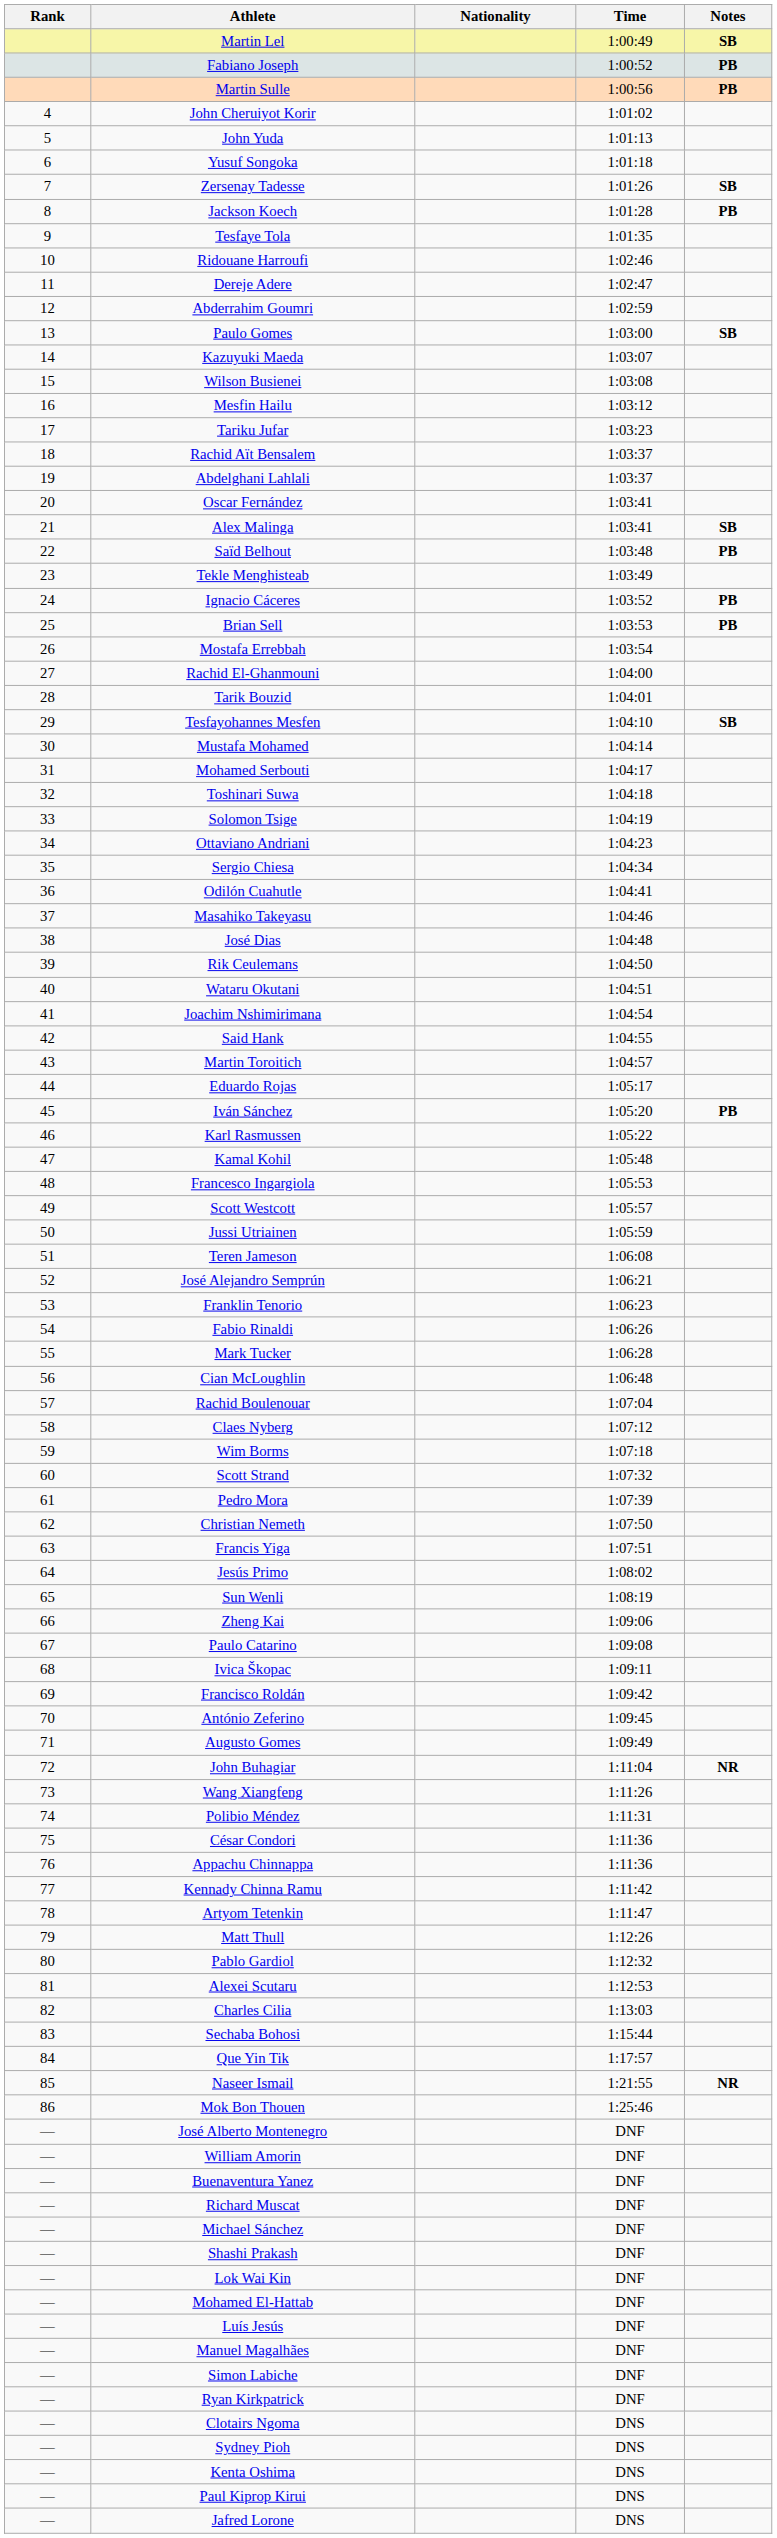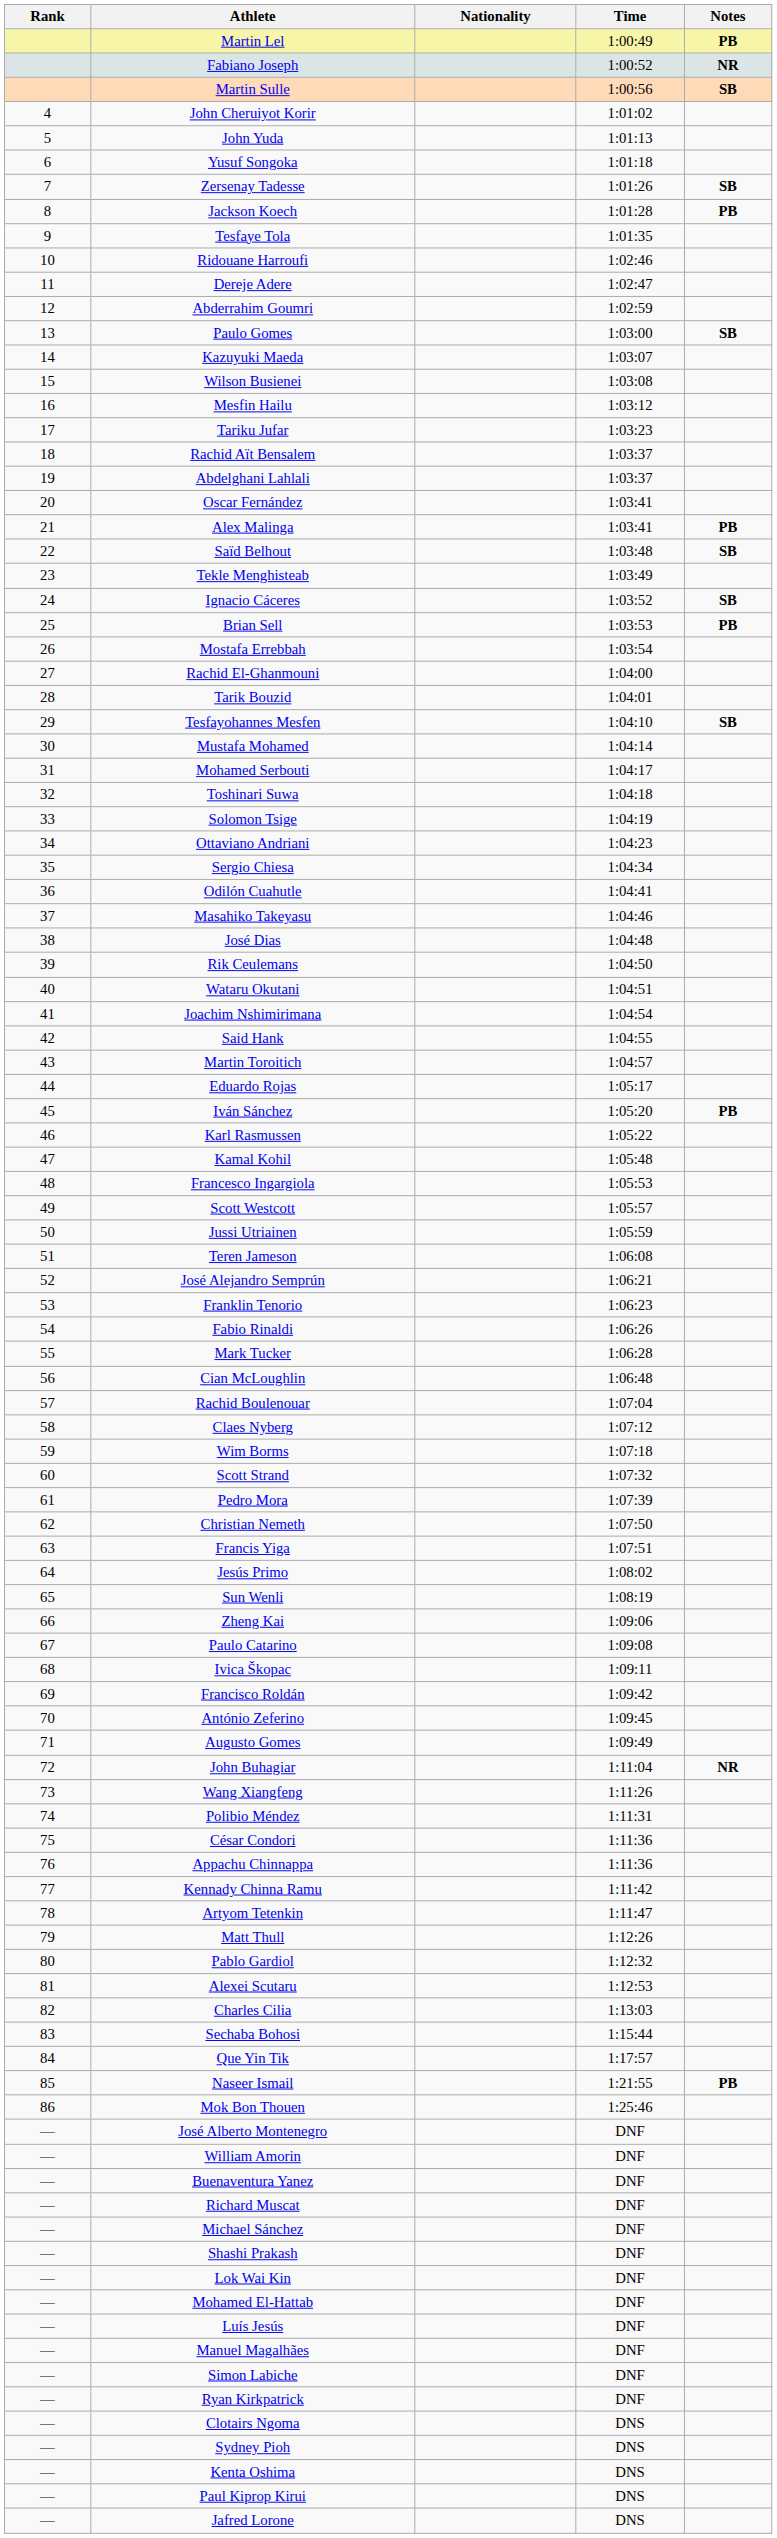 <table class="wikitable sortable" style=" text-align:center; font-size:95%;" width="50%">
 <tr>
 <th>Rank</th>
 <th>Athlete</th>
 <th>Nationality</th>
 <th>Time</th>
 <th>Notes</th>
 </tr>
 <tr bgcolor="#F7F6A8">
 <td align=center></td>
 <td><a href='#'>Martin Lel</a></td>
 <td></td>
 <td>1:00:49</td>
-<td><strong>SB</strong></td>
+<td><strong>PB</strong></td>
 </tr>
 <tr bgcolor="#DCE5E5">
 <td align=center></td>
 <td><a href='#'>Fabiano Joseph</a></td>
 <td></td>
 <td>1:00:52</td>
-<td><strong>PB</strong></td>
+<td><strong>NR</strong></td>
 </tr>
 <tr bgcolor="#FFDAB9">
 <td align=center></td>
 <td><a href='#'>Martin Sulle</a></td>
 <td></td>
 <td>1:00:56</td>
-<td><strong>PB</strong></td>
+<td><strong>SB</strong></td>
 </tr>
 <tr>
 <td align=center>4</td>
 <td><a href='#'>John Cheruiyot Korir</a></td>
 <td></td>
 <td>1:01:02</td>
 <td></td>
 </tr>
 <tr>
 <td align=center>5</td>
 <td><a href='#'>John Yuda</a></td>
 <td></td>
 <td>1:01:13</td>
 <td></td>
 </tr>
 <tr>
 <td align=center>6</td>
 <td><a href='#'>Yusuf Songoka</a></td>
 <td></td>
 <td>1:01:18</td>
 <td></td>
 </tr>
 <tr>
 <td align=center>7</td>
 <td><a href='#'>Zersenay Tadesse</a></td>
 <td></td>
 <td>1:01:26</td>
 <td><strong>SB</strong></td>
 </tr>
 <tr>
 <td align=center>8</td>
 <td><a href='#'>Jackson Koech</a></td>
 <td></td>
 <td>1:01:28</td>
 <td><strong>PB</strong></td>
 </tr>
 <tr>
 <td align=center>9</td>
 <td><a href='#'>Tesfaye Tola</a></td>
 <td></td>
 <td>1:01:35</td>
 <td></td>
 </tr>
 <tr>
 <td align=center>10</td>
 <td><a href='#'>Ridouane Harroufi</a></td>
 <td></td>
 <td>1:02:46</td>
 <td></td>
 </tr>
 <tr>
 <td align=center>11</td>
 <td><a href='#'>Dereje Adere</a></td>
 <td></td>
 <td>1:02:47</td>
 <td></td>
 </tr>
 <tr>
 <td align=center>12</td>
 <td><a href='#'>Abderrahim Goumri</a></td>
 <td></td>
 <td>1:02:59</td>
 <td></td>
 </tr>
 <tr>
 <td align=center>13</td>
 <td><a href='#'>Paulo Gomes</a></td>
 <td></td>
 <td>1:03:00</td>
 <td><strong>SB</strong></td>
 </tr>
 <tr>
 <td align=center>14</td>
 <td><a href='#'>Kazuyuki Maeda</a></td>
 <td></td>
 <td>1:03:07</td>
 <td></td>
 </tr>
 <tr>
 <td align=center>15</td>
 <td><a href='#'>Wilson Busienei</a></td>
 <td></td>
 <td>1:03:08</td>
 <td></td>
 </tr>
 <tr>
 <td align=center>16</td>
 <td><a href='#'>Mesfin Hailu</a></td>
 <td></td>
 <td>1:03:12</td>
 <td></td>
 </tr>
 <tr>
 <td align=center>17</td>
 <td><a href='#'>Tariku Jufar</a></td>
 <td></td>
 <td>1:03:23</td>
 <td></td>
 </tr>
 <tr>
 <td align=center>18</td>
 <td><a href='#'>Rachid Aït Bensalem</a></td>
 <td></td>
 <td>1:03:37</td>
 <td></td>
 </tr>
 <tr>
 <td align=center>19</td>
 <td><a href='#'>Abdelghani Lahlali</a></td>
 <td></td>
 <td>1:03:37</td>
 <td></td>
 </tr>
 <tr>
 <td align=center>20</td>
 <td><a href='#'>Oscar Fernández</a></td>
 <td></td>
 <td>1:03:41</td>
 <td></td>
 </tr>
 <tr>
 <td align=center>21</td>
 <td><a href='#'>Alex Malinga</a></td>
 <td></td>
 <td>1:03:41</td>
-<td><strong>SB</strong></td>
+<td><strong>PB</strong></td>
 </tr>
 <tr>
 <td align=center>22</td>
 <td><a href='#'>Saïd Belhout</a></td>
 <td></td>
 <td>1:03:48</td>
-<td><strong>PB</strong></td>
+<td><strong>SB</strong></td>
 </tr>
 <tr>
 <td align=center>23</td>
 <td><a href='#'>Tekle Menghisteab</a></td>
 <td></td>
 <td>1:03:49</td>
 <td></td>
 </tr>
 <tr>
 <td align=center>24</td>
 <td><a href='#'>Ignacio Cáceres</a></td>
 <td></td>
 <td>1:03:52</td>
-<td><strong>PB</strong></td>
+<td><strong>SB</strong></td>
 </tr>
 <tr>
 <td align=center>25</td>
 <td><a href='#'>Brian Sell</a></td>
 <td></td>
 <td>1:03:53</td>
 <td><strong>PB</strong></td>
 </tr>
 <tr>
 <td align=center>26</td>
 <td><a href='#'>Mostafa Errebbah</a></td>
 <td></td>
 <td>1:03:54</td>
 <td></td>
 </tr>
 <tr>
 <td align=center>27</td>
 <td><a href='#'>Rachid El-Ghanmouni</a></td>
 <td></td>
 <td>1:04:00</td>
 <td></td>
 </tr>
 <tr>
 <td align=center>28</td>
 <td><a href='#'>Tarik Bouzid</a></td>
 <td></td>
 <td>1:04:01</td>
 <td></td>
 </tr>
 <tr>
 <td align=center>29</td>
 <td><a href='#'>Tesfayohannes Mesfen</a></td>
 <td></td>
 <td>1:04:10</td>
 <td><strong>SB</strong></td>
 </tr>
 <tr>
 <td align=center>30</td>
 <td><a href='#'>Mustafa Mohamed</a></td>
 <td></td>
 <td>1:04:14</td>
 <td></td>
 </tr>
 <tr>
 <td align=center>31</td>
 <td><a href='#'>Mohamed Serbouti</a></td>
 <td></td>
 <td>1:04:17</td>
 <td></td>
 </tr>
 <tr>
 <td align=center>32</td>
 <td><a href='#'>Toshinari Suwa</a></td>
 <td></td>
 <td>1:04:18</td>
 <td></td>
 </tr>
 <tr>
 <td align=center>33</td>
 <td><a href='#'>Solomon Tsige</a></td>
 <td></td>
 <td>1:04:19</td>
 <td></td>
 </tr>
 <tr>
 <td align=center>34</td>
 <td><a href='#'>Ottaviano Andriani</a></td>
 <td></td>
 <td>1:04:23</td>
 <td></td>
 </tr>
 <tr>
 <td align=center>35</td>
 <td><a href='#'>Sergio Chiesa</a></td>
 <td></td>
 <td>1:04:34</td>
 <td></td>
 </tr>
 <tr>
 <td align=center>36</td>
 <td><a href='#'>Odilón Cuahutle</a></td>
 <td></td>
 <td>1:04:41</td>
 <td></td>
 </tr>
 <tr>
 <td align=center>37</td>
 <td><a href='#'>Masahiko Takeyasu</a></td>
 <td></td>
 <td>1:04:46</td>
 <td></td>
 </tr>
 <tr>
 <td align=center>38</td>
 <td><a href='#'>José Dias</a></td>
 <td></td>
 <td>1:04:48</td>
 <td></td>
 </tr>
 <tr>
 <td align=center>39</td>
 <td><a href='#'>Rik Ceulemans</a></td>
 <td></td>
 <td>1:04:50</td>
 <td></td>
 </tr>
 <tr>
 <td align=center>40</td>
 <td><a href='#'>Wataru Okutani</a></td>
 <td></td>
 <td>1:04:51</td>
 <td></td>
 </tr>
 <tr>
 <td align=center>41</td>
 <td><a href='#'>Joachim Nshimirimana</a></td>
 <td></td>
 <td>1:04:54</td>
 <td></td>
 </tr>
 <tr>
 <td align=center>42</td>
 <td><a href='#'>Said Hank</a></td>
 <td></td>
 <td>1:04:55</td>
 <td></td>
 </tr>
 <tr>
 <td align=center>43</td>
 <td><a href='#'>Martin Toroitich</a></td>
 <td></td>
 <td>1:04:57</td>
 <td></td>
 </tr>
 <tr>
 <td align=center>44</td>
 <td><a href='#'>Eduardo Rojas</a></td>
 <td></td>
 <td>1:05:17</td>
 <td></td>
 </tr>
 <tr>
 <td align=center>45</td>
 <td><a href='#'>Iván Sánchez</a></td>
 <td></td>
 <td>1:05:20</td>
 <td><strong>PB</strong></td>
 </tr>
 <tr>
 <td align=center>46</td>
 <td><a href='#'>Karl Rasmussen</a></td>
 <td></td>
 <td>1:05:22</td>
 <td></td>
 </tr>
 <tr>
 <td align=center>47</td>
 <td><a href='#'>Kamal Kohil</a></td>
 <td></td>
 <td>1:05:48</td>
 <td></td>
 </tr>
 <tr>
 <td align=center>48</td>
 <td><a href='#'>Francesco Ingargiola</a></td>
 <td></td>
 <td>1:05:53</td>
 <td></td>
 </tr>
 <tr>
 <td align=center>49</td>
 <td><a href='#'>Scott Westcott</a></td>
 <td></td>
 <td>1:05:57</td>
 <td></td>
 </tr>
 <tr>
 <td align=center>50</td>
 <td><a href='#'>Jussi Utriainen</a></td>
 <td></td>
 <td>1:05:59</td>
 <td></td>
 </tr>
 <tr>
 <td align=center>51</td>
 <td><a href='#'>Teren Jameson</a></td>
 <td></td>
 <td>1:06:08</td>
 <td></td>
 </tr>
 <tr>
 <td align=center>52</td>
 <td><a href='#'>José Alejandro Semprún</a></td>
 <td></td>
 <td>1:06:21</td>
 <td></td>
 </tr>
 <tr>
 <td align=center>53</td>
 <td><a href='#'>Franklin Tenorio</a></td>
 <td></td>
 <td>1:06:23</td>
 <td></td>
 </tr>
 <tr>
 <td align=center>54</td>
 <td><a href='#'>Fabio Rinaldi</a></td>
 <td></td>
 <td>1:06:26</td>
 <td></td>
 </tr>
 <tr>
 <td align=center>55</td>
 <td><a href='#'>Mark Tucker</a></td>
 <td></td>
 <td>1:06:28</td>
 <td></td>
 </tr>
 <tr>
 <td align=center>56</td>
 <td><a href='#'>Cian McLoughlin</a></td>
 <td></td>
 <td>1:06:48</td>
 <td></td>
 </tr>
 <tr>
 <td align=center>57</td>
 <td><a href='#'>Rachid Boulenouar</a></td>
 <td></td>
 <td>1:07:04</td>
 <td></td>
 </tr>
 <tr>
 <td align=center>58</td>
 <td><a href='#'>Claes Nyberg</a></td>
 <td></td>
 <td>1:07:12</td>
 <td></td>
 </tr>
 <tr>
 <td align=center>59</td>
 <td><a href='#'>Wim Borms</a></td>
 <td></td>
 <td>1:07:18</td>
 <td></td>
 </tr>
 <tr>
 <td align=center>60</td>
 <td><a href='#'>Scott Strand</a></td>
 <td></td>
 <td>1:07:32</td>
 <td></td>
 </tr>
 <tr>
 <td align=center>61</td>
 <td><a href='#'>Pedro Mora</a></td>
 <td></td>
 <td>1:07:39</td>
 <td></td>
 </tr>
 <tr>
 <td align=center>62</td>
 <td><a href='#'>Christian Nemeth</a></td>
 <td></td>
 <td>1:07:50</td>
 <td></td>
 </tr>
 <tr>
 <td align=center>63</td>
 <td><a href='#'>Francis Yiga</a></td>
 <td></td>
 <td>1:07:51</td>
 <td></td>
 </tr>
 <tr>
 <td align=center>64</td>
 <td><a href='#'>Jesús Primo</a></td>
 <td></td>
 <td>1:08:02</td>
 <td></td>
 </tr>
 <tr>
 <td align=center>65</td>
 <td><a href='#'>Sun Wenli</a></td>
 <td></td>
 <td>1:08:19</td>
 <td></td>
 </tr>
 <tr>
 <td align=center>66</td>
 <td><a href='#'>Zheng Kai</a></td>
 <td></td>
 <td>1:09:06</td>
 <td></td>
 </tr>
 <tr>
 <td align=center>67</td>
 <td><a href='#'>Paulo Catarino</a></td>
 <td></td>
 <td>1:09:08</td>
 <td></td>
 </tr>
 <tr>
 <td align=center>68</td>
 <td><a href='#'>Ivica Škopac</a></td>
 <td></td>
 <td>1:09:11</td>
 <td></td>
 </tr>
 <tr>
 <td align=center>69</td>
 <td><a href='#'>Francisco Roldán</a></td>
 <td></td>
 <td>1:09:42</td>
 <td></td>
 </tr>
 <tr>
 <td align=center>70</td>
 <td><a href='#'>António Zeferino</a></td>
 <td></td>
 <td>1:09:45</td>
 <td></td>
 </tr>
 <tr>
 <td align=center>71</td>
 <td><a href='#'>Augusto Gomes</a></td>
 <td></td>
 <td>1:09:49</td>
 <td></td>
 </tr>
 <tr>
 <td align=center>72</td>
 <td><a href='#'>John Buhagiar</a></td>
 <td></td>
 <td>1:11:04</td>
 <td><strong>NR</strong></td>
 </tr>
 <tr>
 <td align=center>73</td>
 <td><a href='#'>Wang Xiangfeng</a></td>
 <td></td>
 <td>1:11:26</td>
 <td></td>
 </tr>
 <tr>
 <td align=center>74</td>
 <td><a href='#'>Polibio Méndez</a></td>
 <td></td>
 <td>1:11:31</td>
 <td></td>
 </tr>
 <tr>
 <td align=center>75</td>
 <td><a href='#'>César Condori</a></td>
 <td></td>
 <td>1:11:36</td>
 <td></td>
 </tr>
 <tr>
 <td align=center>76</td>
 <td><a href='#'>Appachu Chinnappa</a></td>
 <td></td>
 <td>1:11:36</td>
 <td></td>
 </tr>
 <tr>
 <td align=center>77</td>
 <td><a href='#'>Kennady Chinna Ramu</a></td>
 <td></td>
 <td>1:11:42</td>
 <td></td>
 </tr>
 <tr>
 <td align=center>78</td>
 <td><a href='#'>Artyom Tetenkin</a></td>
 <td></td>
 <td>1:11:47</td>
 <td></td>
 </tr>
 <tr>
 <td align=center>79</td>
 <td><a href='#'>Matt Thull</a></td>
 <td></td>
 <td>1:12:26</td>
 <td></td>
 </tr>
 <tr>
 <td align=center>80</td>
 <td><a href='#'>Pablo Gardiol</a></td>
 <td></td>
 <td>1:12:32</td>
 <td></td>
 </tr>
 <tr>
 <td align=center>81</td>
 <td><a href='#'>Alexei Scutaru</a></td>
 <td></td>
 <td>1:12:53</td>
 <td></td>
 </tr>
 <tr>
 <td align=center>82</td>
 <td><a href='#'>Charles Cilia</a></td>
 <td></td>
 <td>1:13:03</td>
 <td></td>
 </tr>
 <tr>
 <td align=center>83</td>
 <td><a href='#'>Sechaba Bohosi</a></td>
 <td></td>
 <td>1:15:44</td>
 <td></td>
 </tr>
 <tr>
 <td align=center>84</td>
 <td><a href='#'>Que Yin Tik</a></td>
 <td></td>
 <td>1:17:57</td>
 <td></td>
 </tr>
 <tr>
 <td align=center>85</td>
 <td><a href='#'>Naseer Ismail</a></td>
 <td></td>
 <td>1:21:55</td>
-<td><strong>NR</strong></td>
+<td><strong>PB</strong></td>
 </tr>
 <tr>
 <td align=center>86</td>
 <td><a href='#'>Mok Bon Thouen</a></td>
 <td></td>
 <td>1:25:46</td>
 <td></td>
 </tr>
 <tr>
 <td align=center>—</td>
 <td><a href='#'>José Alberto Montenegro</a></td>
 <td></td>
 <td>DNF</td>
 <td></td>
 </tr>
 <tr>
 <td align=center>—</td>
 <td><a href='#'>William Amorin</a></td>
 <td></td>
 <td>DNF</td>
 <td></td>
 </tr>
 <tr>
 <td align=center>—</td>
 <td><a href='#'>Buenaventura Yanez</a></td>
 <td></td>
 <td>DNF</td>
 <td></td>
 </tr>
 <tr>
 <td align=center>—</td>
 <td><a href='#'>Richard Muscat</a></td>
 <td></td>
 <td>DNF</td>
 <td></td>
 </tr>
 <tr>
 <td align=center>—</td>
 <td><a href='#'>Michael Sánchez</a></td>
 <td></td>
 <td>DNF</td>
 <td></td>
 </tr>
 <tr>
 <td align=center>—</td>
 <td><a href='#'>Shashi Prakash</a></td>
 <td></td>
 <td>DNF</td>
 <td></td>
 </tr>
 <tr>
 <td align=center>—</td>
 <td><a href='#'>Lok Wai Kin</a></td>
 <td></td>
 <td>DNF</td>
 <td></td>
 </tr>
 <tr>
 <td align=center>—</td>
 <td><a href='#'>Mohamed El-Hattab</a></td>
 <td></td>
 <td>DNF</td>
 <td></td>
 </tr>
 <tr>
 <td align=center>—</td>
 <td><a href='#'>Luís Jesús</a></td>
 <td></td>
 <td>DNF</td>
 <td></td>
 </tr>
 <tr>
 <td align=center>—</td>
 <td><a href='#'>Manuel Magalhães</a></td>
 <td></td>
 <td>DNF</td>
 <td></td>
 </tr>
 <tr>
 <td align=center>—</td>
 <td><a href='#'>Simon Labiche</a></td>
 <td></td>
 <td>DNF</td>
 <td></td>
 </tr>
 <tr>
 <td align=center>—</td>
 <td><a href='#'>Ryan Kirkpatrick</a></td>
 <td></td>
 <td>DNF</td>
 <td></td>
 </tr>
 <tr>
 <td align=center>—</td>
 <td><a href='#'>Clotairs Ngoma</a></td>
 <td></td>
 <td>DNS</td>
 <td></td>
 </tr>
 <tr>
 <td align=center>—</td>
 <td><a href='#'>Sydney Pioh</a></td>
 <td></td>
 <td>DNS</td>
 <td></td>
 </tr>
 <tr>
 <td align=center>—</td>
 <td><a href='#'>Kenta Oshima</a></td>
 <td></td>
 <td>DNS</td>
 <td></td>
 </tr>
 <tr>
 <td align=center>—</td>
 <td><a href='#'>Paul Kiprop Kirui</a></td>
 <td></td>
 <td>DNS</td>
 <td></td>
 </tr>
 <tr>
 <td align=center>—</td>
 <td><a href='#'>Jafred Lorone</a></td>
 <td></td>
 <td>DNS</td>
 <td></td>
 </tr>
 </table>
